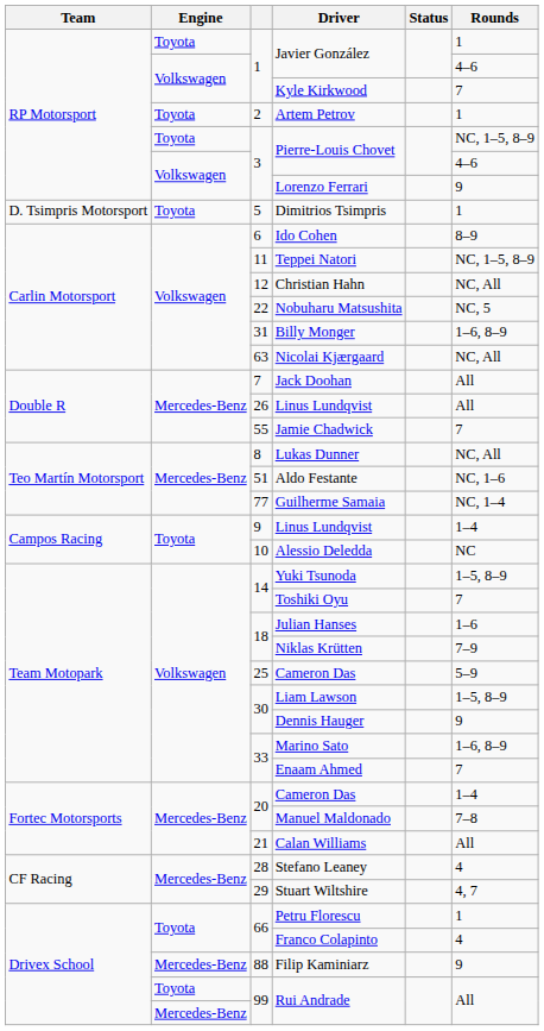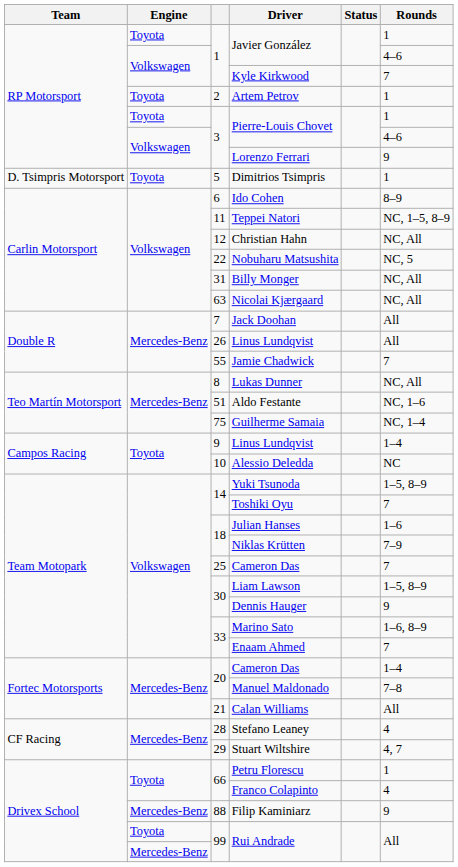 <table class="wikitable" style="font-size: 85%;">
 <tr>
 <th>Team</th>
 <th>Engine</th>
 <th></th>
 <th>Driver</th>
 <th>Status</th>
 <th>Rounds</th>
 </tr>
 <tr>
 <td rowspan=7> <a href='#'>RP Motorsport</a></td>
 <td><a href='#'>Toyota</a></td>
 <td rowspan=3>1</td>
 <td rowspan=2> Javier González</td>
 <td rowspan=2 align=center></td>
 <td>1</td>
 </tr>
 <tr>
 <td rowspan=2><a href='#'>Volkswagen</a></td>
 <td>4–6</td>
 </tr>
 <tr>
 <td> <a href='#'>Kyle Kirkwood</a></td>
 <td align=center></td>
 <td>7</td>
 </tr>
 <tr>
 <td><a href='#'>Toyota</a></td>
 <td>2</td>
 <td> <a href='#'>Artem Petrov</a></td>
 <td></td>
 <td>1</td>
 </tr>
 <tr>
 <td><a href='#'>Toyota</a></td>
 <td rowspan=3>3</td>
 <td rowspan=2> <a href='#'>Pierre-Louis Chovet</a></td>
 <td align=center rowspan=2></td>
-<td>NC, 1–5, 8–9</td>
+<td>1</td>
 </tr>
 <tr>
 <td rowspan=2><a href='#'>Volkswagen</a></td>
 <td>4–6</td>
 </tr>
 <tr>
 <td> <a href='#'>Lorenzo Ferrari</a></td>
 <td align=center>  </td>
 <td>9</td>
 </tr>
 <tr>
 <td> D. Tsimpris Motorsport</td>
 <td><a href='#'>Toyota</a></td>
 <td>5</td>
 <td> Dimitrios Tsimpris</td>
 <td align=center></td>
 <td>1</td>
 </tr>
 <tr>
 <td rowspan=6> <a href='#'>Carlin Motorsport</a></td>
 <td rowspan=6><a href='#'>Volkswagen</a></td>
 <td>6</td>
 <td> <a href='#'>Ido Cohen</a></td>
 <td align=center> </td>
 <td>8–9</td>
 </tr>
 <tr>
 <td>11</td>
 <td> <a href='#'>Teppei Natori</a></td>
 <td align=center></td>
 <td>NC, 1–5, 8–9</td>
 </tr>
 <tr>
 <td>12</td>
 <td> Christian Hahn</td>
 <td></td>
 <td>NC, All</td>
 </tr>
 <tr>
 <td>22</td>
 <td nowrap> <a href='#'>Nobuharu Matsushita</a></td>
 <td></td>
 <td>NC, 5</td>
 </tr>
 <tr>
 <td>31</td>
 <td> <a href='#'>Billy Monger</a></td>
 <td align=center></td>
-<td>1–6, 8–9</td>
+<td>NC, All</td>
 </tr>
 <tr>
 <td>63</td>
 <td> <a href='#'>Nicolai Kjærgaard</a></td>
 <td align=center></td>
 <td>NC, All</td>
 </tr>
 <tr>
 <td rowspan=3> <a href='#'>Double R</a></td>
 <td rowspan=3><a href='#'>Mercedes-Benz</a></td>
 <td>7</td>
 <td> <a href='#'>Jack Doohan</a></td>
 <td align=center></td>
 <td>All</td>
 </tr>
 <tr>
 <td>26</td>
 <td> <a href='#'>Linus Lundqvist</a></td>
 <td align=center></td>
 <td>All</td>
 </tr>
 <tr>
 <td>55</td>
 <td> <a href='#'>Jamie Chadwick</a></td>
 <td></td>
 <td>7</td>
 </tr>
 <tr>
 <td rowspan=3 nowrap> <a href='#'>Teo Martín Motorsport</a></td>
 <td rowspan=3 nowrap><a href='#'>Mercedes-Benz</a></td>
 <td>8</td>
 <td> <a href='#'>Lukas Dunner</a></td>
 <td></td>
 <td>NC, All</td>
 </tr>
 <tr>
 <td>51</td>
 <td> Aldo Festante</td>
 <td></td>
 <td>NC, 1–6</td>
 </tr>
 <tr>
-<td>77</td>
+<td>75</td>
 <td> <a href='#'>Guilherme Samaia</a></td>
 <td></td>
 <td>NC, 1–4</td>
 </tr>
 <tr>
 <td rowspan=2> <a href='#'>Campos Racing</a></td>
 <td rowspan=2><a href='#'>Toyota</a></td>
 <td>9</td>
 <td> <a href='#'>Linus Lundqvist</a></td>
 <td></td>
 <td>1–4</td>
 </tr>
 <tr>
 <td>10</td>
 <td> <a href='#'>Alessio Deledda</a></td>
 <td align=center></td>
 <td>NC</td>
 </tr>
 <tr>
 <td rowspan=9> <a href='#'>Team Motopark</a></td>
 <td rowspan=9><a href='#'>Volkswagen</a></td>
 <td rowspan=2>14</td>
 <td> <a href='#'>Yuki Tsunoda</a></td>
 <td align=center></td>
 <td>1–5, 8–9</td>
 </tr>
 <tr>
 <td> <a href='#'>Toshiki Oyu</a></td>
 <td></td>
 <td>7</td>
 </tr>
 <tr>
 <td rowspan=2>18</td>
 <td> <a href='#'>Julian Hanses</a></td>
 <td></td>
 <td>1–6</td>
 </tr>
 <tr>
 <td> <a href='#'>Niklas Krütten</a></td>
 <td align=center></td>
 <td>7–9</td>
 </tr>
 <tr>
 <td>25</td>
 <td> <a href='#'>Cameron Das</a></td>
 <td></td>
-<td>5–9</td>
+<td>7</td>
 </tr>
 <tr>
 <td rowspan=2>30</td>
 <td> <a href='#'>Liam Lawson</a></td>
 <td align=center></td>
 <td>1–5, 8–9</td>
 </tr>
 <tr>
 <td> <a href='#'>Dennis Hauger</a></td>
 <td align=center></td>
 <td>9</td>
 </tr>
 <tr>
 <td rowspan=2>33</td>
 <td> <a href='#'>Marino Sato</a></td>
 <td></td>
 <td>1–6, 8–9</td>
 </tr>
 <tr>
 <td> <a href='#'>Enaam Ahmed</a></td>
 <td></td>
 <td>7</td>
 </tr>
 <tr>
 <td rowspan=3> <a href='#'>Fortec Motorsports</a></td>
 <td rowspan=3><a href='#'>Mercedes-Benz</a></td>
 <td rowspan=2>20</td>
 <td> <a href='#'>Cameron Das</a></td>
 <td></td>
 <td>1–4</td>
 </tr>
 <tr>
 <td> <a href='#'>Manuel Maldonado</a></td>
 <td align=center></td>
 <td>7–8</td>
 </tr>
 <tr>
 <td>21</td>
 <td> <a href='#'>Calan Williams</a></td>
 <td></td>
 <td>All</td>
 </tr>
 <tr>
 <td rowspan="2"> CF Racing</td>
 <td rowspan="2"><a href='#'>Mercedes-Benz</a></td>
 <td>28</td>
 <td> Stefano Leaney</td>
 <td></td>
 <td>4</td>
 </tr>
 <tr>
 <td>29</td>
 <td> Stuart Wiltshire</td>
 <td></td>
 <td>4, 7</td>
 </tr>
 <tr>
 <td rowspan=5> <a href='#'>Drivex School</a></td>
 <td rowspan=2><a href='#'>Toyota</a></td>
 <td rowspan=2>66</td>
 <td> <a href='#'>Petru Florescu</a></td>
 <td></td>
 <td>1</td>
 </tr>
 <tr>
 <td> <a href='#'>Franco Colapinto</a></td>
 <td align=center></td>
 <td>4</td>
 </tr>
 <tr>
 <td><a href='#'>Mercedes-Benz</a></td>
 <td>88</td>
 <td> Filip Kaminiarz</td>
 <td align=center>  </td>
 <td>9</td>
 </tr>
 <tr>
 <td><a href='#'>Toyota</a></td>
 <td rowspan=2>99</td>
 <td rowspan=2> <a href='#'>Rui Andrade</a></td>
 <td rowspan=2 align=center></td>
 <td rowspan=2>All</td>
 </tr>
 <tr>
 <td><a href='#'>Mercedes-Benz</a></td>
 </tr>
 </table>
